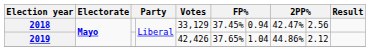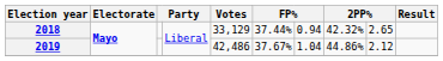 <table class=wikitable>
 <tr>
 <th>Election year</th>
 <th>Electorate</th>
 <th colspan ="2">Party</th>
 <th>Votes</th>
 <th colspan ="2">FP%</th>
 <th colspan ="2">2PP%</th>
 <th>Result</th>
 </tr>
 <tr>
 <th><a href='#'>2018</a></th>
 <td rowspan ="2"><a href='#'><strong>Mayo</strong></a></td>
 <td></td>
 <td rowspan ="2"><a href='#'>Liberal</a></td>
 <td>33,129</td>
-<td>37.45%</td>
+<td>37.44%</td>
 <td> 0.94</td>
-<td>42.47%</td>
-<td> 2.56</td>
+<td>42.32%</td>
+<td> 2.65</td>
 <td></td>
 </tr>
 <tr>
 <th><a href='#'>2019</a></th>
 <td></td>
-<td>42,426</td>
-<td>37.65%</td>
+<td>42,486</td>
+<td>37.67%</td>
 <td> 1.04</td>
 <td>44.86%</td>
 <td> 2.12</td>
 <td></td>
 </tr>
 <tr>
 </tr>
 </table>
